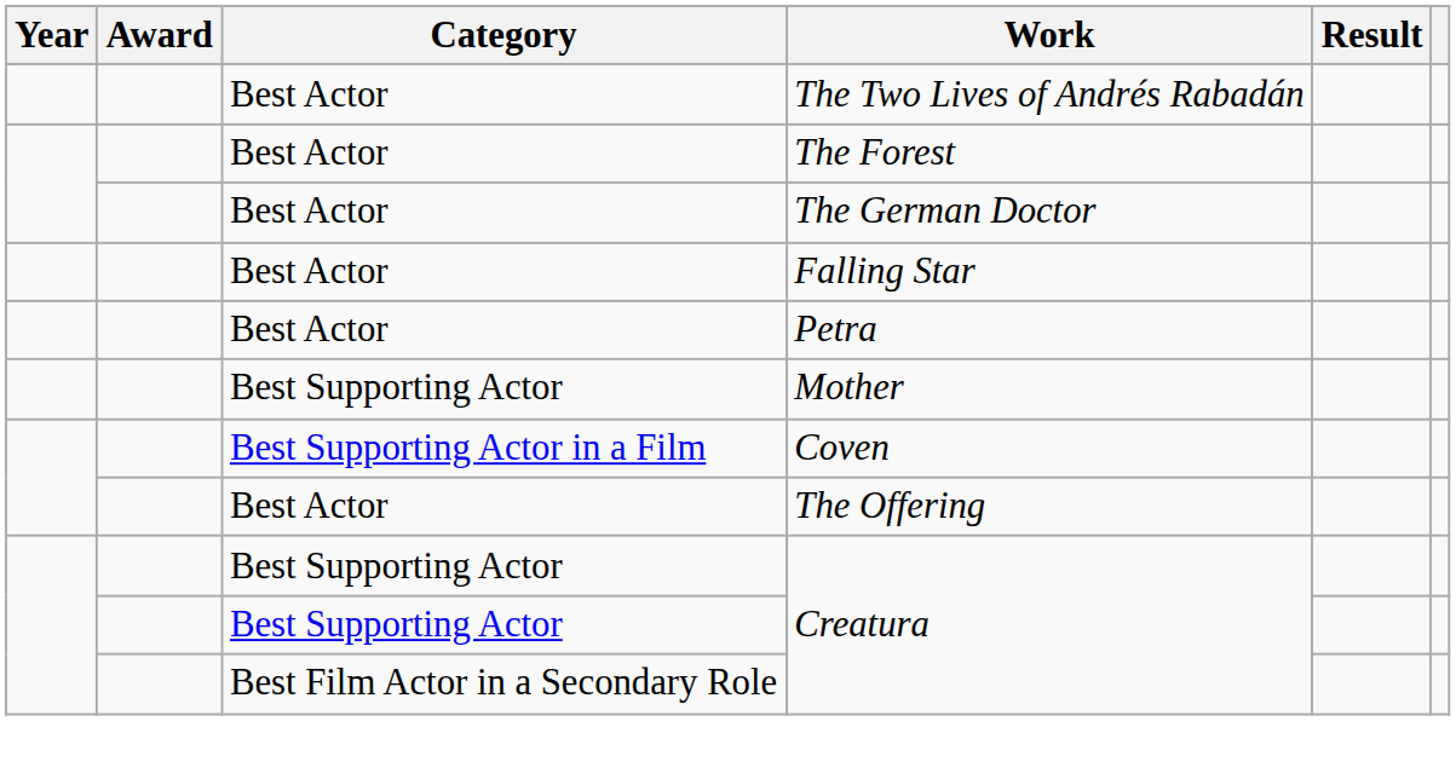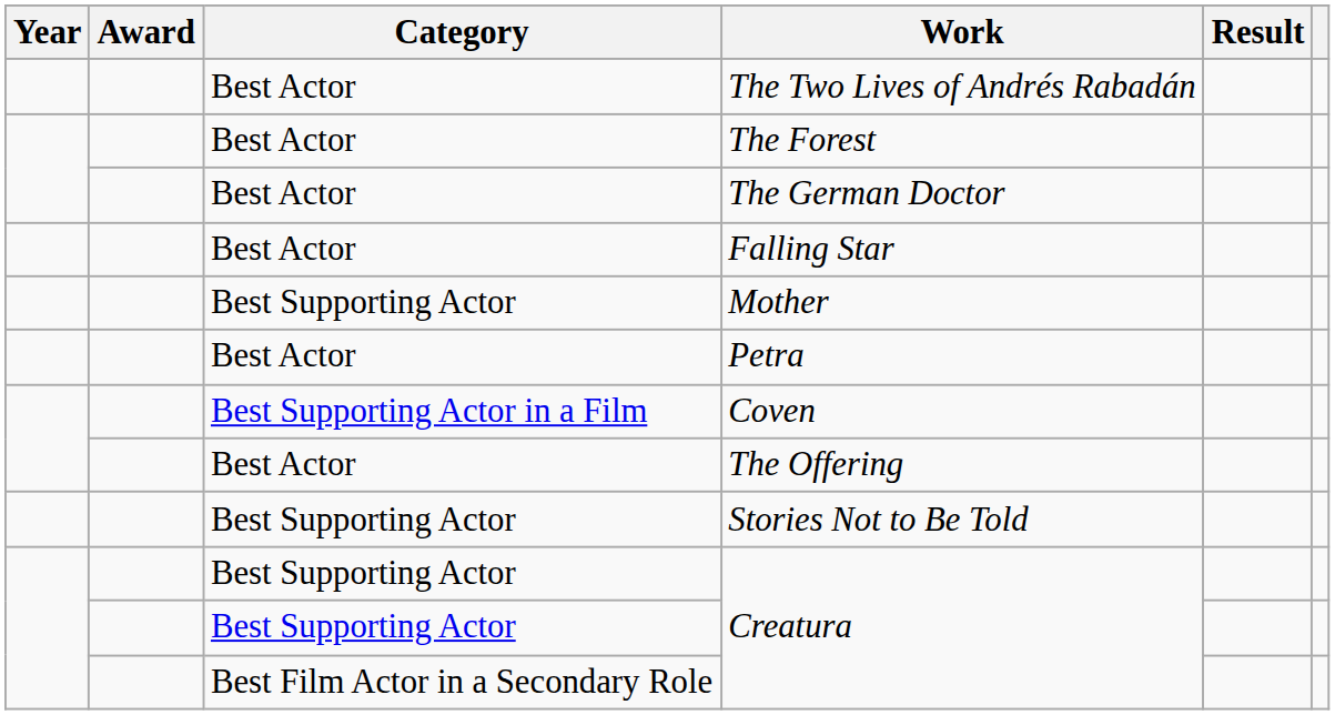 <table class="wikitable sortable plainrowheaders">
 <tr>
 <th>Year</th>
 <th>Award</th>
 <th>Category</th>
 <th>Work</th>
 <th>Result</th>
 <th scope="col" class="unsortable"></th>
 </tr>
 <tr>
 <td></td>
 <td></td>
 <td>Best Actor</td>
 <td><em>The Two Lives of Andrés Rabadán</em></td>
 <td></td>
 <td></td>
 </tr>
 <tr>
 <td rowspan = "2"></td>
 <td></td>
 <td>Best Actor</td>
 <td><em>The Forest</em></td>
 <td></td>
 <td></td>
 </tr>
 <tr>
 <td></td>
 <td>Best Actor</td>
 <td><em>The German Doctor</em></td>
 <td></td>
 <td></td>
 </tr>
 <tr>
 <td></td>
 <td></td>
 <td>Best Actor</td>
 <td><em>Falling Star</em></td>
 <td></td>
 <td></td>
 </tr>
 <tr>
 <td></td>
 <td></td>
-<td>Best Actor</td>
-<td><em>Petra</em></td>
+<td>Best Supporting Actor</td>
+<td><em>Mother</em></td>
 <td></td>
 <td></td>
 </tr>
 <tr>
 <td></td>
 <td></td>
-<td>Best Supporting Actor</td>
-<td><em>Mother</em></td>
+<td>Best Actor</td>
+<td><em>Petra</em></td>
 <td></td>
 <td></td>
 </tr>
 <tr>
 <td rowspan = "2"></td>
 <td></td>
 <td><a href='#'>Best Supporting Actor in a Film</a></td>
 <td><em>Coven</em></td>
 <td></td>
 <td></td>
 </tr>
 <tr>
 <td></td>
 <td>Best Actor</td>
 <td><em>The Offering</em></td>
+<td></td>
+<td></td>
+</tr>
+<tr>
+<td></td>
+<td></td>
+<td>Best Supporting Actor</td>
+<td><em>Stories Not to Be Told</em></td>
 <td></td>
 <td></td>
 </tr>
 <tr>
 <td rowspan = "3"></td>
 <td></td>
 <td>Best Supporting Actor</td>
 <td rowspan = "3"><em>Creatura</em></td>
 <td></td>
 <td></td>
 </tr>
 <tr>
 <td></td>
 <td><a href='#'>Best Supporting Actor</a></td>
 <td></td>
 <td></td>
 </tr>
 <tr>
 <td></td>
 <td>Best Film Actor in a Secondary Role</td>
 <td></td>
 <td></td>
 </tr>
 </table>
